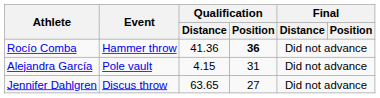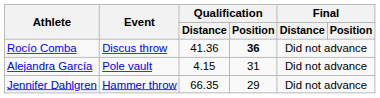 <table class=wikitable style="font-size:90%">
 <tr>
 <th rowspan="2">Athlete</th>
 <th rowspan="2">Event</th>
 <th colspan="2">Qualification</th>
 <th colspan="2">Final</th>
 </tr>
 <tr style="font-size:95%">
 <th>Distance</th>
 <th>Position</th>
 <th>Distance</th>
 <th>Position</th>
 </tr>
 <tr align=center>
 <td align=left><a href='#'>Rocío Comba</a></td>
-<td align=left><a href='#'>Hammer throw</a></td>
+<td align=left><a href='#'>Discus throw</a></td>
 <td>41.36</td>
 <td><strong>36</strong></td>
 <td colspan=2>Did not advance</td>
 </tr>
 <tr align=center>
 <td align=left><a href='#'>Alejandra García</a></td>
 <td align=left><a href='#'>Pole vault</a></td>
 <td>4.15</td>
 <td>31</td>
 <td colspan=2>Did not advance</td>
 </tr>
 <tr align=center>
 <td align=left><a href='#'>Jennifer Dahlgren</a></td>
-<td align=left><a href='#'>Discus throw</a></td>
-<td>63.65</td>
-<td>27</td>
+<td align=left><a href='#'>Hammer throw</a></td>
+<td>66.35</td>
+<td>29</td>
 <td colspan=2>Did not advance</td>
 </tr>
 </table>
